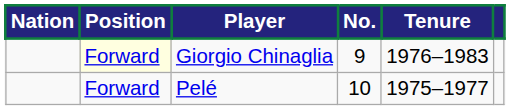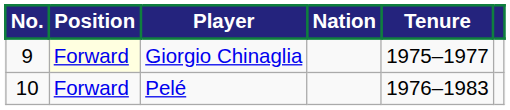 <table class="wikitable sortable">
 <tr>
-<th style="background:#24237d; color:#fff; border:2px solid #0f7f3e;" scope="col">Nation</th>
+<th style="background:#24237d; color:#fff; border:2px solid #0f7f3e;" scope="col">No.</th>
 <th style="background:#24237d; color:#fff; border:2px solid #0f7f3e;" scope="col">Position</th>
 <th style="background:#24237d; color:#fff; border:2px solid #0f7f3e;" scope="col">Player</th>
-<th style="background:#24237d; color:#fff; border:2px solid #0f7f3e;" scope="col">No.</th>
+<th style="background:#24237d; color:#fff; border:2px solid #0f7f3e;" scope="col">Nation</th>
 <th style="background:#24237d; color:#fff; border:2px solid #0f7f3e;" scope="col">Tenure</th>
 <th style="background:#24237d; color:#fff; border:2px solid #0f7f3e;" scope="col"></th>
 </tr>
 <tr>
-<td></td>
+<td style="text-align:center;">9</td>
 <td style="background: lightyellow;"><a href='#'>Forward</a></td>
 <td><a href='#'>Giorgio Chinaglia</a></td>
-<td style="text-align:center;">9</td>
+<td></td>
+<td>1975–1977</td>
+<td></td>
+</tr>
+<tr>
+<td style="text-align:center;">10</td>
+<td><a href='#'>Forward</a></td>
+<td><a href='#'>Pelé</a></td>
+<td></td>
 <td>1976–1983</td>
 <td></td>
 </tr>
-<tr>
-<td></td>
-<td><a href='#'>Forward</a></td>
-<td><a href='#'>Pelé</a></td>
-<td style="text-align:center;">10</td>
-<td>1975–1977</td>
-<td></td>
-</tr>
 </table>
